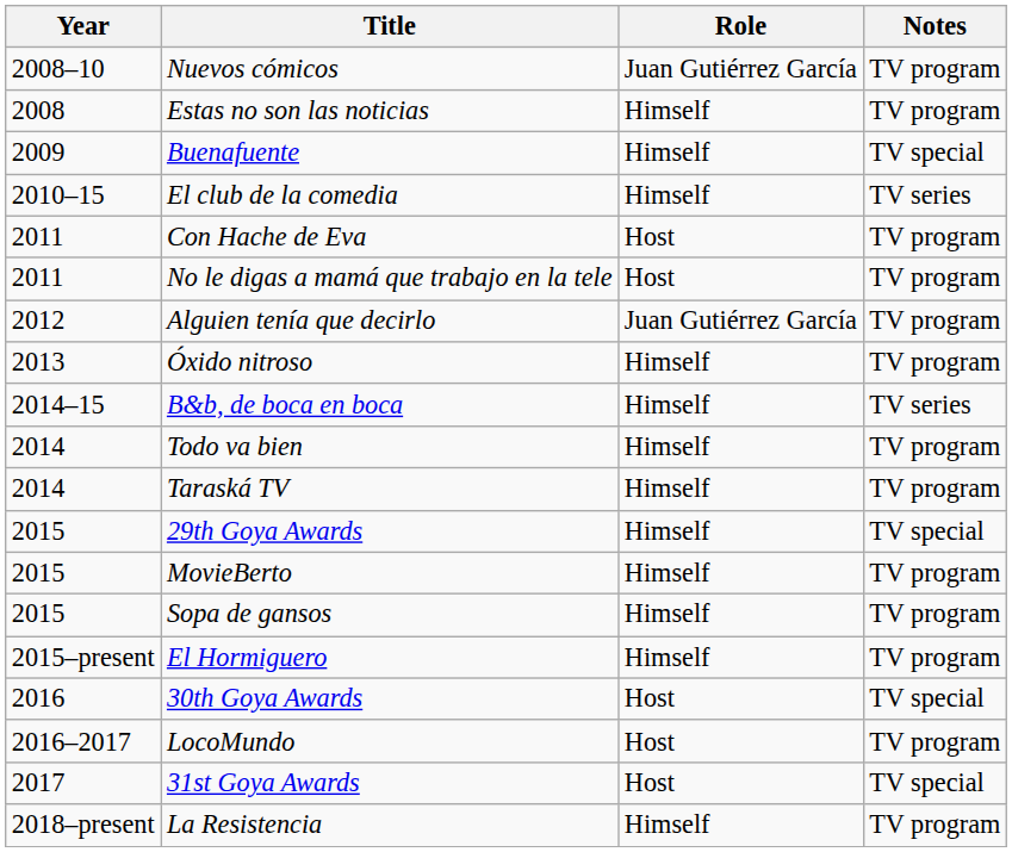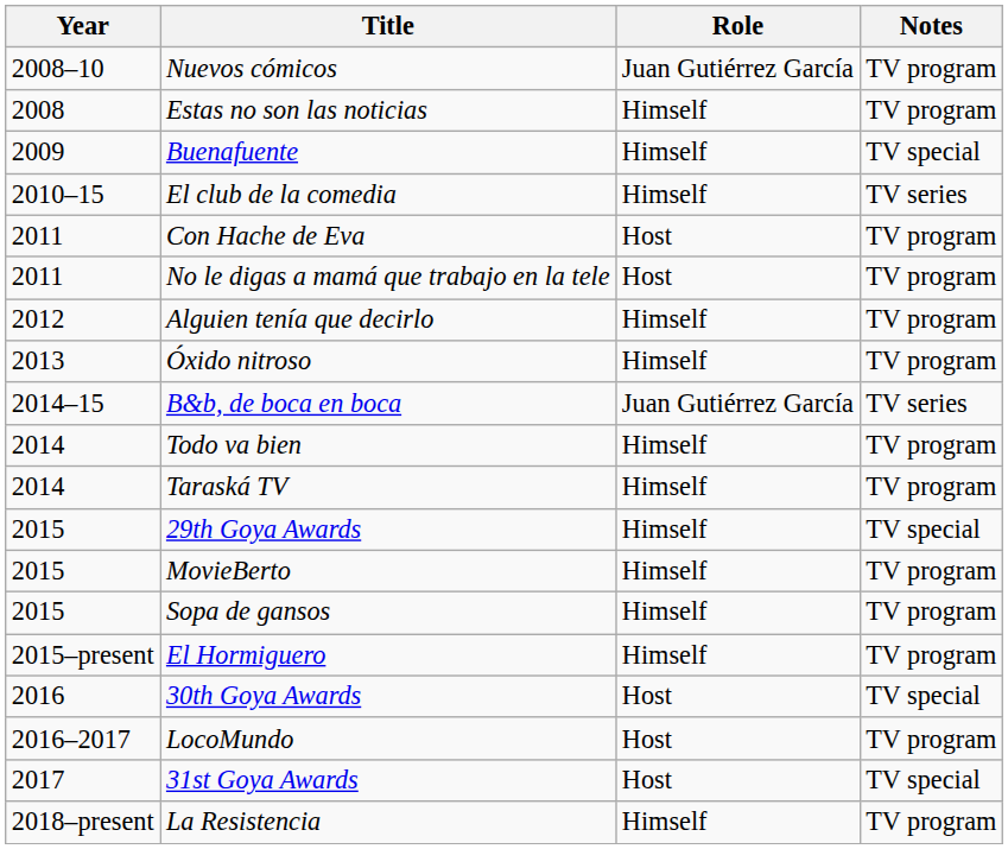 <table class="wikitable sortable">
 <tr>
 <th>Year</th>
 <th>Title</th>
 <th>Role</th>
 <th class="unsortable">Notes</th>
 </tr>
 <tr>
 <td>2008–10</td>
 <td><em>Nuevos cómicos</em></td>
 <td>Juan Gutiérrez García</td>
 <td>TV program</td>
 </tr>
 <tr>
 <td>2008</td>
 <td><em>Estas no son las noticias</em></td>
 <td>Himself</td>
 <td>TV program</td>
 </tr>
 <tr>
 <td>2009</td>
 <td><em><a href='#'>Buenafuente</a></em></td>
 <td>Himself</td>
 <td>TV special</td>
 </tr>
 <tr>
 <td>2010–15</td>
 <td><em>El club de la comedia</em></td>
 <td>Himself</td>
 <td>TV series</td>
 </tr>
 <tr>
 <td>2011</td>
 <td><em>Con Hache de Eva</em></td>
 <td>Host</td>
 <td>TV program</td>
 </tr>
 <tr>
 <td>2011</td>
 <td><em>No le digas a mamá que trabajo en la tele</em></td>
 <td>Host</td>
 <td>TV program</td>
 </tr>
 <tr>
 <td>2012</td>
 <td><em>Alguien tenía que decirlo</em></td>
-<td>Juan Gutiérrez García</td>
+<td>Himself</td>
 <td>TV program</td>
 </tr>
 <tr>
 <td>2013</td>
 <td><em>Óxido nitroso</em></td>
 <td>Himself</td>
 <td>TV program</td>
 </tr>
 <tr>
 <td>2014–15</td>
 <td><em><a href='#'>B&b, de boca en boca</a></em></td>
-<td>Himself</td>
+<td>Juan Gutiérrez García</td>
 <td>TV series</td>
 </tr>
 <tr>
 <td>2014</td>
 <td><em>Todo va bien</em></td>
 <td>Himself</td>
 <td>TV program</td>
 </tr>
 <tr>
 <td>2014</td>
 <td><em>Taraská TV</em></td>
 <td>Himself</td>
 <td>TV program</td>
 </tr>
 <tr>
 <td>2015</td>
 <td><em><a href='#'>29th Goya Awards</a></em></td>
 <td>Himself</td>
 <td>TV special</td>
 </tr>
 <tr>
 <td>2015</td>
 <td><em>MovieBerto</em></td>
 <td>Himself</td>
 <td>TV program</td>
 </tr>
 <tr>
 <td>2015</td>
 <td><em>Sopa de gansos</em></td>
 <td>Himself</td>
 <td>TV program</td>
 </tr>
 <tr>
 <td>2015–present</td>
 <td><em><a href='#'>El Hormiguero</a></em></td>
 <td>Himself</td>
 <td>TV program</td>
 </tr>
 <tr>
 <td>2016</td>
 <td><em><a href='#'>30th Goya Awards</a></em></td>
 <td>Host</td>
 <td>TV special</td>
 </tr>
 <tr>
 <td>2016–2017</td>
 <td><em>LocoMundo</em></td>
 <td>Host</td>
 <td>TV program</td>
 </tr>
 <tr>
 <td>2017</td>
 <td><em><a href='#'>31st Goya Awards</a></em></td>
 <td>Host</td>
 <td>TV special</td>
 </tr>
 <tr>
 <td>2018–present</td>
 <td><em>La Resistencia</em></td>
 <td>Himself</td>
 <td>TV program</td>
 </tr>
 <tr>
 </tr>
 </table>
